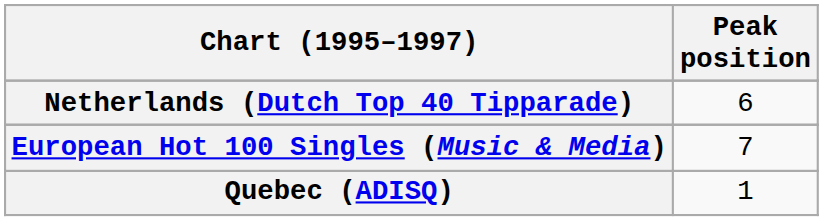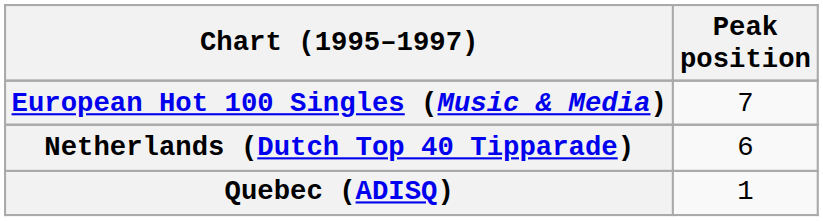 <table class="wikitable sortable plainrowheaders" style="text-align:center">
 <tr>
 <th scope="col">Chart (1995–1997)</th>
 <th scope="col">Peak<br>position</th>
 </tr>
 <tr>
 </tr>
 <tr>
 </tr>
 <tr>
-<th scope="row">Netherlands (<a href='#'>Dutch Top 40 Tipparade</a>)</th>
-<td>6</td>
+<th scope="row"><a href='#'>European Hot 100 Singles</a> (<em><a href='#'>Music & Media</a></em>)</th>
+<td>7</td>
 </tr>
 <tr>
 </tr>
 <tr>
-<th scope="row"><a href='#'>European Hot 100 Singles</a> (<em><a href='#'>Music & Media</a></em>)</th>
-<td>7</td>
+<th scope="row">Netherlands (<a href='#'>Dutch Top 40 Tipparade</a>)</th>
+<td>6</td>
 </tr>
 <tr>
 </tr>
 <tr>
 </tr>
 <tr>
 <th scope="row">Quebec (<a href='#'>ADISQ</a>)</th>
 <td>1</td>
 </tr>
 </table>
